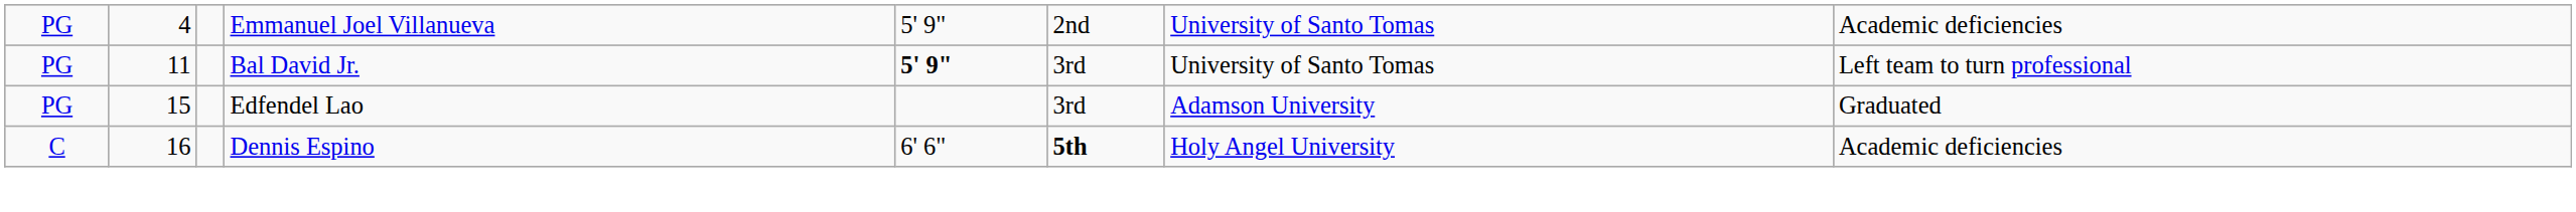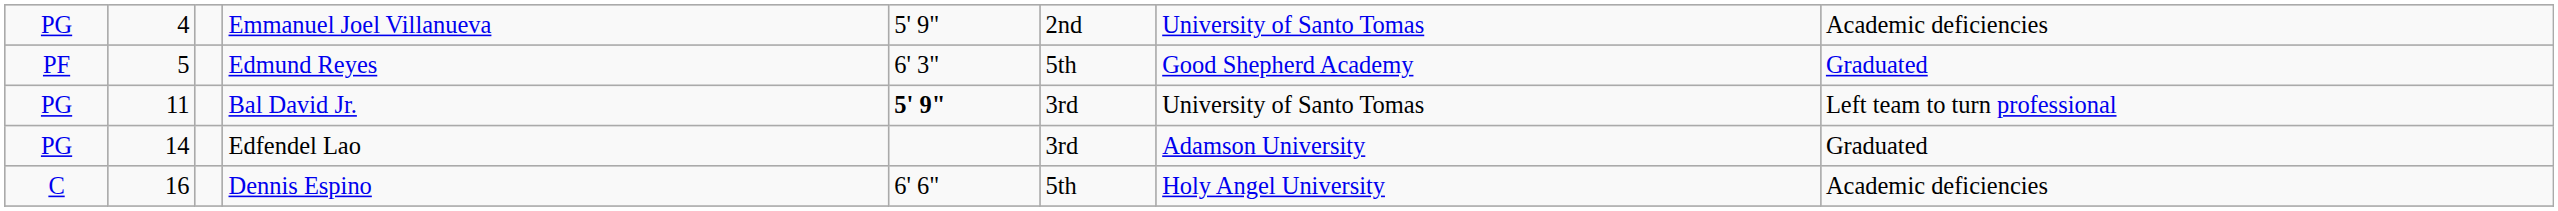 <table class=wikitable width=100% style=font-size:95%>
 <tr>
 <td align=center><a href='#'>PG</a></td>
 <td align=right>4</td>
 <td></td>
 <td><a href='#'>Emmanuel Joel Villanueva</a></td>
 <td>5' 9"</td>
 <td>2nd</td>
 <td><a href='#'>University of Santo Tomas</a></td>
 <td>Academic deficiencies</td>
+</tr>
+<tr>
+<td align=center><a href='#'>PF</a></td>
+<td align=right>5</td>
+<td></td>
+<td><a href='#'>Edmund Reyes</a></td>
+<td>6' 3"</td>
+<td>5th</td>
+<td><a href='#'>Good Shepherd Academy</a></td>
+<td><a href='#'>Graduated</a></td>
 </tr>
 <tr>
 <td align=center><a href='#'>PG</a></td>
 <td align=right>11</td>
 <td></td>
 <td><a href='#'>Bal David Jr.</a></td>
 <td><strong>5' 9"</strong></td>
 <td>3rd</td>
 <td>University of Santo Tomas</td>
 <td>Left team to turn <a href='#'>professional</a></td>
 </tr>
 <tr>
 <td align=center><a href='#'>PG</a></td>
-<td align=right>15</td>
+<td align=right>14</td>
 <td></td>
 <td>Edfendel Lao</td>
 <td></td>
 <td>3rd</td>
 <td><a href='#'>Adamson University</a></td>
 <td>Graduated</td>
 </tr>
 <tr>
 <td align=center><a href='#'>C</a></td>
 <td align=right>16</td>
 <td></td>
 <td><a href='#'>Dennis Espino</a></td>
 <td>6' 6"</td>
-<td><strong>5th</strong></td>
+<td>5th</td>
 <td><a href='#'>Holy Angel University</a></td>
 <td>Academic deficiencies</td>
 </tr>
 </table>
